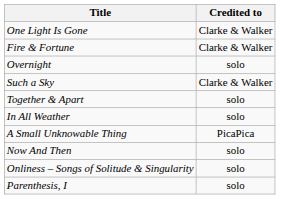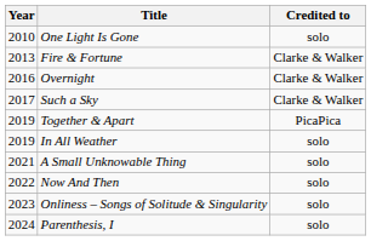 <table class="wikitable" style="text-align:center;">
 <tr>
+<th scope="col">Year</th>
 <th scope="col">Title</th>
 <th scope="col">Credited to</th>
 </tr>
 <tr>
+<td>2010</td>
 <td align="left"><em>One Light Is Gone</em></td>
-<td>Clarke & Walker</td>
+<td>solo</td>
 </tr>
 <tr>
+<td>2013</td>
 <td align="left"><em>Fire & Fortune</em></td>
 <td>Clarke & Walker</td>
 </tr>
 <tr>
+<td>2016</td>
 <td align="left"><em>Overnight</em></td>
-<td>solo</td>
+<td>Clarke & Walker</td>
 </tr>
 <tr>
+<td>2017</td>
 <td align="left"><em>Such a Sky</em></td>
 <td>Clarke & Walker</td>
 </tr>
 <tr>
+<td>2019</td>
 <td align="left"><em>Together & Apart</em></td>
-<td>solo</td>
+<td>PicaPica</td>
 </tr>
 <tr>
+<td>2019</td>
 <td align="left"><em>In All Weather</em></td>
 <td>solo</td>
 </tr>
 <tr>
+<td>2021</td>
 <td align="left"><em>A Small Unknowable Thing</em></td>
-<td>PicaPica</td>
+<td>solo</td>
 </tr>
 <tr>
+<td>2022</td>
 <td align="left"><em>Now And Then</em></td>
 <td>solo</td>
 </tr>
 <tr>
+<td>2023</td>
 <td align="left"><em>Onliness – Songs of Solitude & Singularity</em></td>
 <td>solo</td>
 </tr>
 <tr>
+<td>2024</td>
 <td align="left"><em>Parenthesis, I</em></td>
 <td>solo</td>
 </tr>
 </table>
